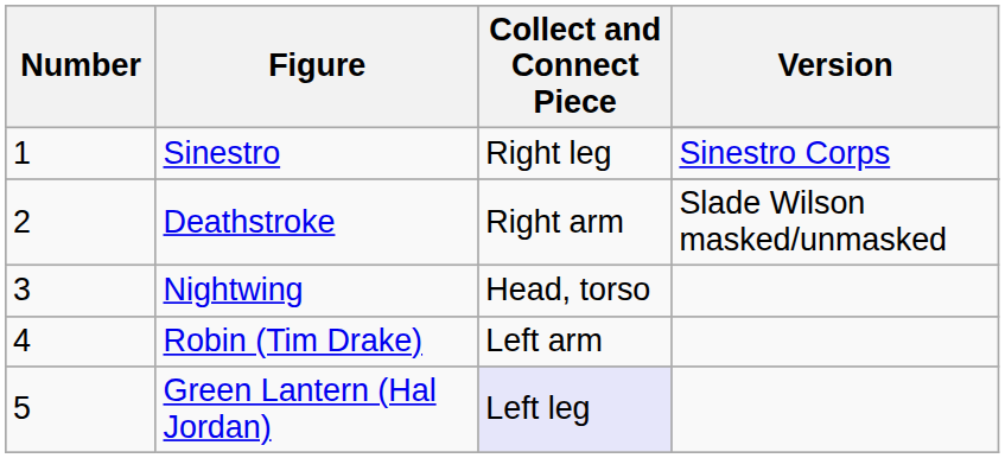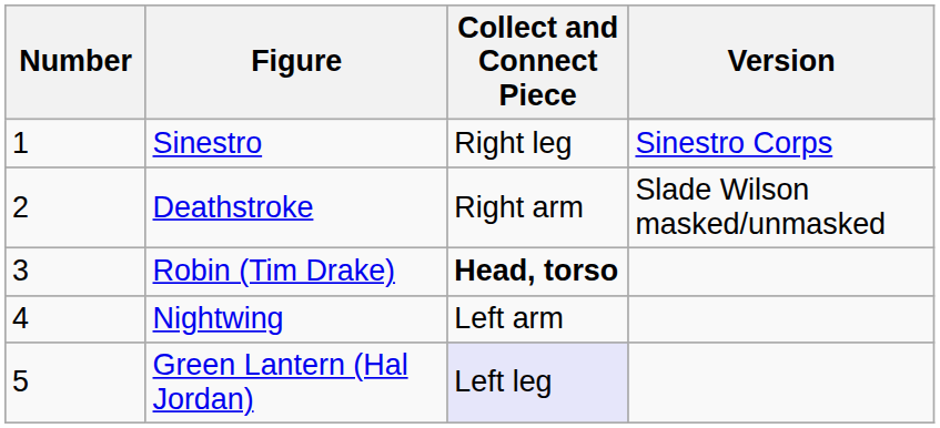 <table class="wikitable" style="width:80%;">
 <tr>
 <th width=5%><strong>Number</strong></th>
 <th width=25%><strong>Figure</strong></th>
 <th width=15%><strong>Collect and Connect Piece</strong></th>
 <th width=15%><strong>Version</strong></th>
 </tr>
 <tr>
 <td rowspan=2>1</td>
 <td rowspan=2><a href='#'>Sinestro</a></td>
 <td rowspan=2>Right leg</td>
 </tr>
 <tr>
 <td><a href='#'>Sinestro Corps</a></td>
 </tr>
 <tr>
 <td rowspan=2>2</td>
 <td rowspan=2><a href='#'>Deathstroke</a></td>
 <td rowspan=2>Right arm</td>
 </tr>
 <tr>
 <td>Slade Wilson masked/unmasked</td>
 </tr>
 <tr>
 <td>3</td>
-<td><a href='#'>Nightwing</a></td>
-<td>Head, torso</td>
+<td><a href='#'>Robin (Tim Drake)</a></td>
+<td><strong>Head, torso</strong></td>
 <td></td>
 </tr>
 <tr>
 <td>4</td>
-<td><a href='#'>Robin (Tim Drake)</a></td>
+<td><a href='#'>Nightwing</a></td>
 <td>Left arm</td>
 <td></td>
 </tr>
 <tr>
 <td>5</td>
 <td><a href='#'>Green Lantern (Hal Jordan)</a></td>
 <td style="background: lavender;">Left leg</td>
 <td></td>
 </tr>
 </table>
